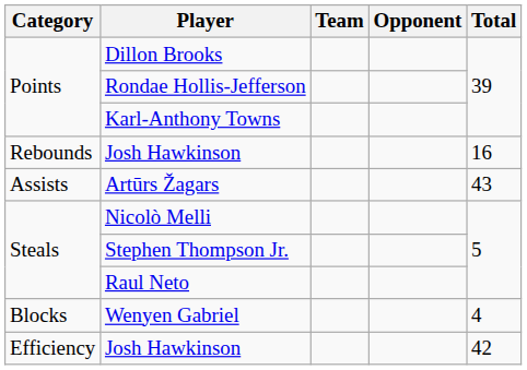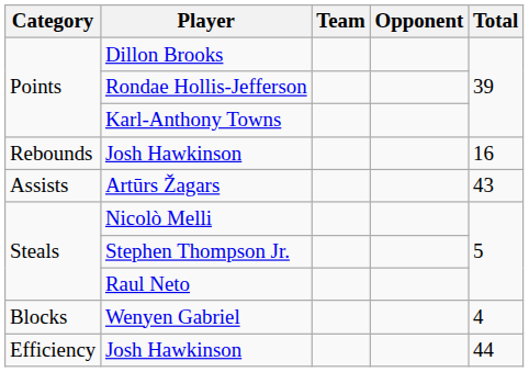 <table class=wikitable>
 <tr>
 <th>Category</th>
 <th>Player</th>
 <th>Team</th>
 <th>Opponent</th>
 <th>Total</th>
 </tr>
 <tr>
 <td rowspan=3>Points</td>
 <td><a href='#'>Dillon Brooks</a></td>
 <td align=left></td>
 <td align=left></td>
 <td rowspan=3>39</td>
 </tr>
 <tr>
 <td><a href='#'>Rondae Hollis-Jefferson</a></td>
 <td align=left></td>
 <td align=left></td>
 </tr>
 <tr>
 <td><a href='#'>Karl-Anthony Towns</a></td>
 <td align=left></td>
 <td align=left></td>
 </tr>
 <tr>
 <td>Rebounds</td>
 <td><a href='#'>Josh Hawkinson</a></td>
 <td align=left></td>
 <td align=left></td>
 <td>16</td>
 </tr>
 <tr>
 <td>Assists</td>
 <td><a href='#'>Artūrs Žagars</a></td>
 <td align=left></td>
 <td align=left></td>
 <td>43</td>
 </tr>
 <tr>
 <td rowspan=3>Steals</td>
 <td><a href='#'>Nicolò Melli</a></td>
 <td align=left></td>
 <td align=left></td>
 <td rowspan=3>5</td>
 </tr>
 <tr>
 <td><a href='#'>Stephen Thompson Jr.</a></td>
 <td align=left></td>
 <td align=left></td>
 </tr>
 <tr>
 <td><a href='#'>Raul Neto</a></td>
 <td align=left></td>
 <td align=left></td>
 </tr>
 <tr>
 <td>Blocks</td>
 <td><a href='#'>Wenyen Gabriel</a></td>
 <td align=left></td>
 <td align=left></td>
 <td>4</td>
 </tr>
 <tr>
 <td>Efficiency</td>
 <td><a href='#'>Josh Hawkinson</a></td>
 <td align=left></td>
 <td align=left></td>
-<td>42</td>
+<td>44</td>
 </tr>
 </table>
